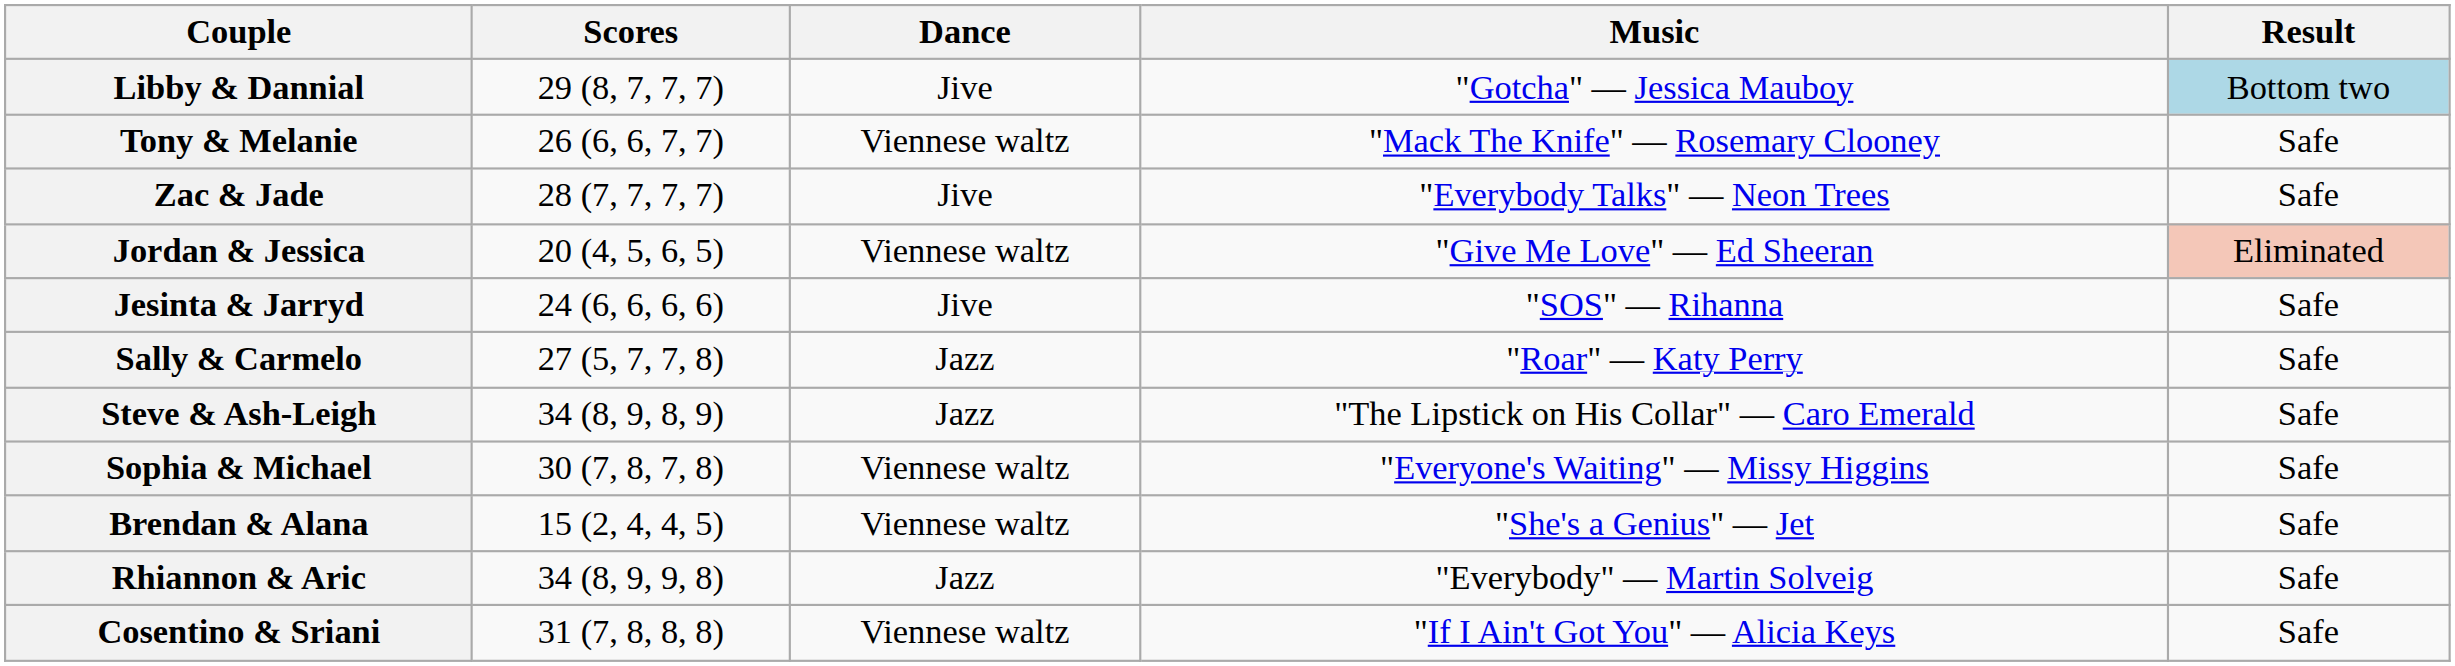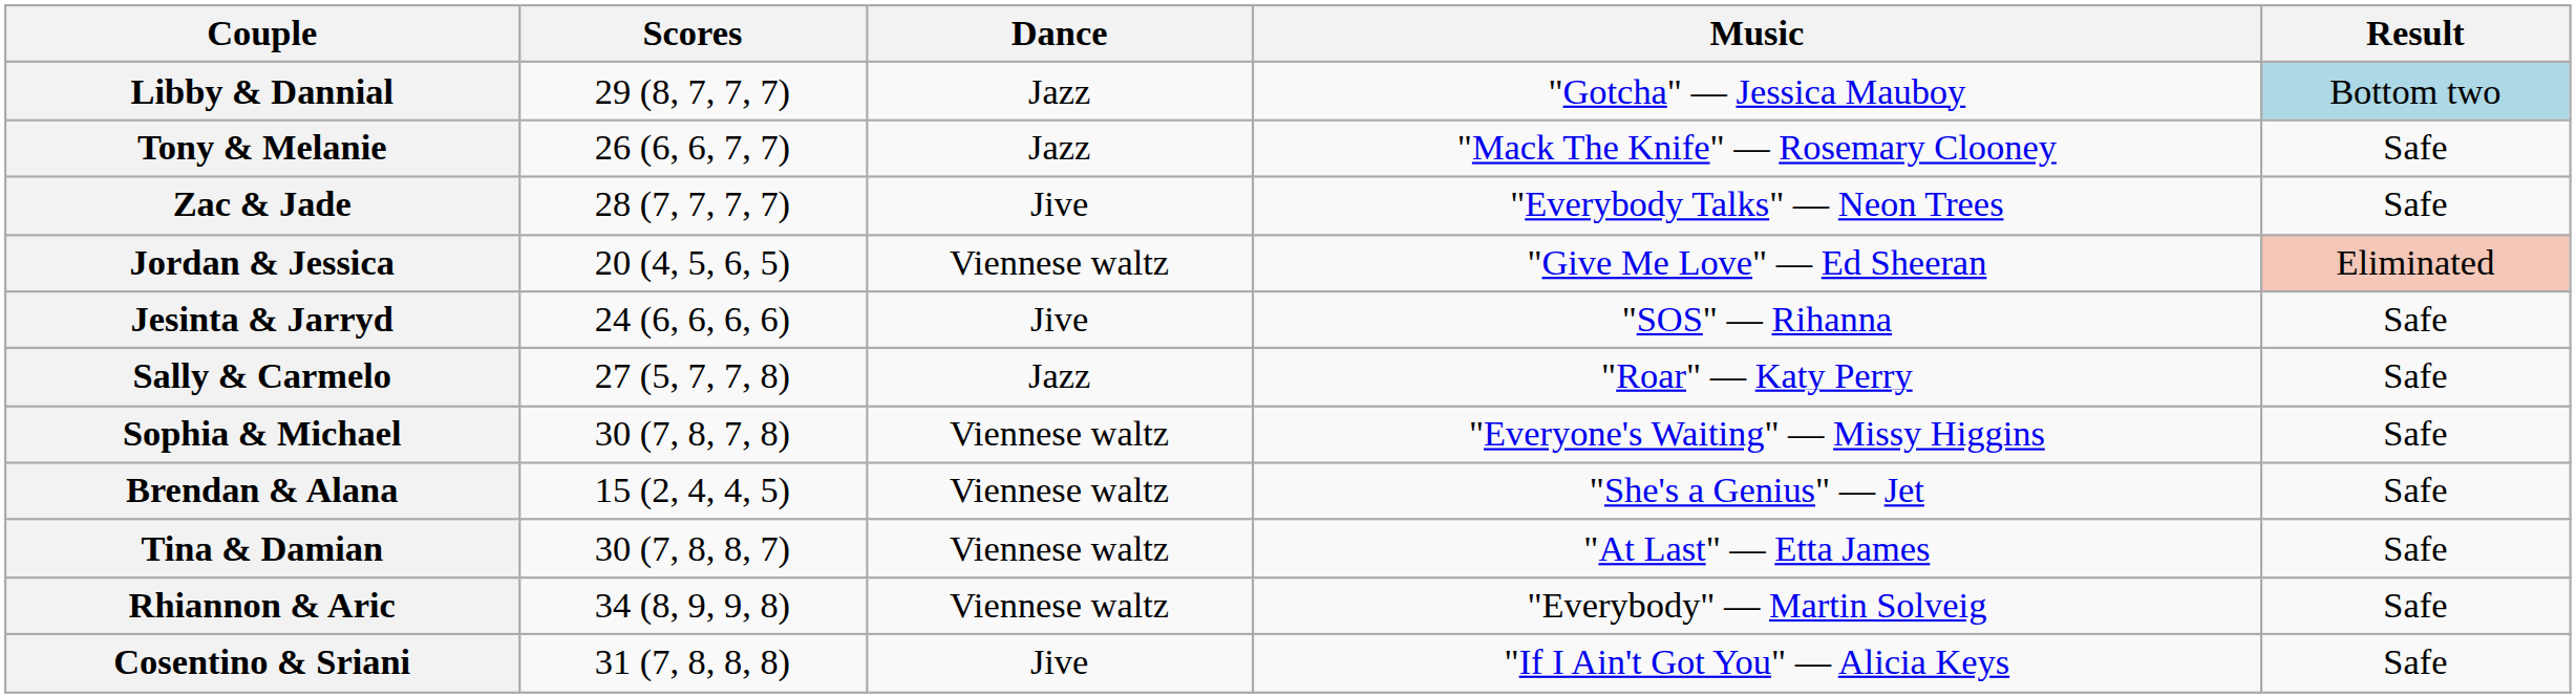 <table class="wikitable sortable" style="text-align:center; width: 90%">
 <tr>
 <th scope="col">Couple</th>
 <th scope="col">Scores</th>
 <th scope="col" class="unsortable">Dance</th>
 <th scope="col" class="unsortable">Music</th>
 <th scope="col" class="unsortable">Result</th>
 </tr>
 <tr>
 <th scope="row">Libby & Dannial</th>
 <td>29 (8, 7, 7, 7)</td>
-<td>Jive</td>
+<td>Jazz</td>
 <td>"<a href='#'>Gotcha</a>" — <a href='#'>Jessica Mauboy</a></td>
 <td bgcolor="lightblue">Bottom two</td>
 </tr>
 <tr>
 <th scope="row">Tony & Melanie</th>
 <td>26 (6, 6, 7, 7)</td>
-<td>Viennese waltz</td>
+<td>Jazz</td>
 <td>"<a href='#'>Mack The Knife</a>" — <a href='#'>Rosemary Clooney</a></td>
 <td>Safe</td>
 </tr>
 <tr>
 <th scope="row">Zac & Jade</th>
 <td>28 (7, 7, 7, 7)</td>
 <td>Jive</td>
 <td>"<a href='#'>Everybody Talks</a>" — <a href='#'>Neon Trees</a></td>
 <td>Safe</td>
 </tr>
 <tr>
 <th scope="row">Jordan & Jessica</th>
 <td>20 (4, 5, 6, 5)</td>
 <td>Viennese waltz</td>
 <td>"<a href='#'>Give Me Love</a>" — <a href='#'>Ed Sheeran</a></td>
 <td bgcolor="f4c7b8">Eliminated</td>
 </tr>
 <tr>
 <th scope="row">Jesinta & Jarryd</th>
 <td>24 (6, 6, 6, 6)</td>
 <td>Jive</td>
 <td>"<a href='#'>SOS</a>" — <a href='#'>Rihanna</a></td>
 <td>Safe</td>
 </tr>
 <tr>
 <th scope="row">Sally & Carmelo</th>
 <td>27 (5, 7, 7, 8)</td>
 <td>Jazz</td>
 <td>"<a href='#'>Roar</a>" — <a href='#'>Katy Perry</a></td>
 <td>Safe</td>
 </tr>
 <tr>
-<th scope="row">Steve & Ash-Leigh</th>
-<td>34 (8, 9, 8, 9)</td>
-<td>Jazz</td>
-<td>"The Lipstick on His Collar" — <a href='#'>Caro Emerald</a></td>
-<td>Safe</td>
-</tr>
-<tr>
 <th scope="row">Sophia & Michael</th>
 <td>30 (7, 8, 7, 8)</td>
 <td>Viennese waltz</td>
 <td>"<a href='#'>Everyone's Waiting</a>" — <a href='#'>Missy Higgins</a></td>
 <td>Safe</td>
 </tr>
 <tr>
 <th scope="row">Brendan & Alana</th>
 <td>15 (2, 4, 4, 5)</td>
 <td>Viennese waltz</td>
 <td>"<a href='#'>She's a Genius</a>" — <a href='#'>Jet</a></td>
 <td>Safe</td>
 </tr>
 <tr>
+<th scope="row">Tina & Damian</th>
+<td>30 (7, 8, 8, 7)</td>
+<td>Viennese waltz</td>
+<td>"<a href='#'>At Last</a>" — <a href='#'>Etta James</a></td>
+<td>Safe</td>
+</tr>
+<tr>
 <th scope="row">Rhiannon & Aric</th>
 <td>34 (8, 9, 9, 8)</td>
-<td>Jazz</td>
+<td>Viennese waltz</td>
 <td>"Everybody" — <a href='#'>Martin Solveig</a></td>
 <td>Safe</td>
 </tr>
 <tr>
 <th scope="row">Cosentino & Sriani</th>
 <td>31 (7, 8, 8, 8)</td>
-<td>Viennese waltz</td>
+<td>Jive</td>
 <td>"<a href='#'>If I Ain't Got You</a>" — <a href='#'>Alicia Keys</a></td>
 <td>Safe</td>
 </tr>
 </table>
